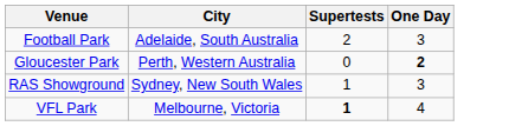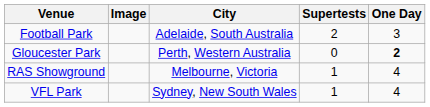 <table class="wikitable sortable" style="text-align: center;">
 <tr>
 <th>Venue</th>
+<th>Image</th>
 <th>City</th>
 <th>Supertests</th>
 <th>One Day</th>
 </tr>
 <tr>
 <td><a href='#'>Football Park</a></td>
+<td></td>
 <td><a href='#'>Adelaide</a>, <a href='#'>South Australia</a></td>
 <td>2</td>
 <td>3</td>
 </tr>
 <tr>
 <td><a href='#'>Gloucester Park</a></td>
+<td></td>
 <td><a href='#'>Perth</a>, <a href='#'>Western Australia</a></td>
 <td>0</td>
 <td><strong>2</strong></td>
 </tr>
 <tr>
 <td><a href='#'>RAS Showground</a></td>
-<td><a href='#'>Sydney</a>, <a href='#'>New South Wales</a></td>
+<td></td>
+<td><a href='#'>Melbourne</a>, <a href='#'>Victoria</a></td>
 <td>1</td>
-<td>3</td>
+<td>4</td>
 </tr>
 <tr>
 <td><a href='#'>VFL Park</a></td>
-<td><a href='#'>Melbourne</a>, <a href='#'>Victoria</a></td>
-<td><strong>1</strong></td>
+<td></td>
+<td><a href='#'>Sydney</a>, <a href='#'>New South Wales</a></td>
+<td>1</td>
 <td>4</td>
 </tr>
 </table>
